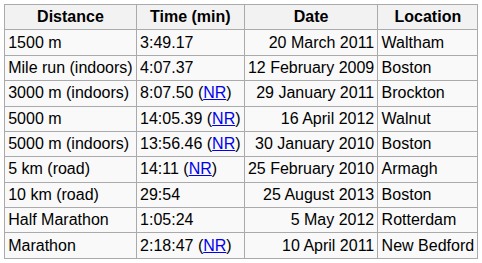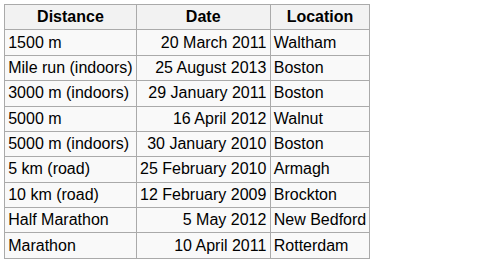 <table class="wikitable">
 <tr>
 <th>Distance</th>
-<th>Time (min)</th>
 <th>Date</th>
 <th>Location</th>
 </tr>
 <tr>
 <td>1500 m</td>
-<td>3:49.17</td>
 <td align=right>20 March 2011</td>
 <td>Waltham</td>
 </tr>
 <tr>
 <td>Mile run (indoors)</td>
-<td>4:07.37</td>
-<td align=right>12 February 2009</td>
+<td align=right>25 August 2013</td>
 <td>Boston</td>
 </tr>
 <tr>
 <td>3000 m (indoors)</td>
-<td>8:07.50 (<a href='#'>NR</a>)</td>
 <td align=right>29 January 2011</td>
-<td>Brockton</td>
+<td>Boston</td>
 </tr>
 <tr>
 <td>5000 m</td>
-<td>14:05.39 (<a href='#'>NR</a>)</td>
 <td align=right>16 April 2012</td>
 <td>Walnut</td>
 </tr>
 <tr>
 <td>5000 m (indoors)</td>
-<td>13:56.46 (<a href='#'>NR</a>)</td>
 <td align=right>30 January 2010</td>
 <td>Boston</td>
 </tr>
 <tr>
 <td>5 km (road)</td>
-<td>14:11 (<a href='#'>NR</a>)</td>
 <td align=right>25 February 2010</td>
 <td>Armagh</td>
 </tr>
 <tr>
 <td>10 km (road)</td>
-<td>29:54</td>
-<td align=right>25 August 2013</td>
-<td>Boston</td>
+<td align=right>12 February 2009</td>
+<td>Brockton</td>
 </tr>
 <tr>
 <td>Half Marathon</td>
-<td>1:05:24</td>
 <td align=right>5 May 2012</td>
-<td>Rotterdam</td>
+<td>New Bedford</td>
 </tr>
 <tr>
 <td>Marathon</td>
-<td>2:18:47 (<a href='#'>NR</a>)</td>
 <td align=right>10 April 2011</td>
-<td>New Bedford</td>
+<td>Rotterdam</td>
 </tr>
 </table>
